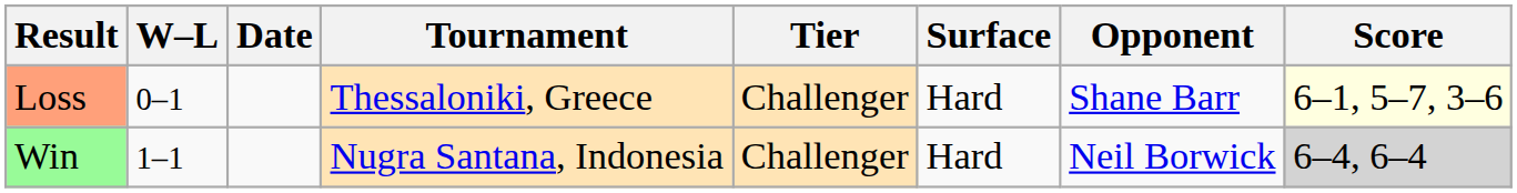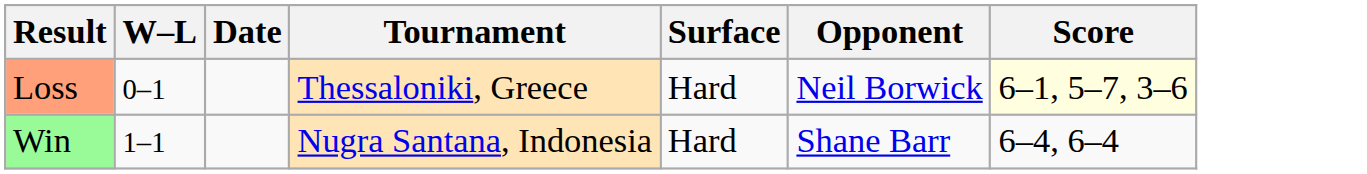 <table class="sortable wikitable">
 <tr>
 <th>Result</th>
 <th class="unsortable">W–L</th>
 <th>Date</th>
 <th>Tournament</th>
-<th>Tier</th>
 <th>Surface</th>
 <th>Opponent</th>
 <th class="unsortable">Score</th>
 </tr>
 <tr>
 <td style="background:#ffa07a;">Loss</td>
 <td><small>0–1</small></td>
 <td></td>
 <td style="background:moccasin;"><a href='#'>Thessaloniki</a>, Greece</td>
-<td style="background:moccasin;">Challenger</td>
 <td>Hard</td>
-<td> <a href='#'>Shane Barr</a></td>
+<td> <a href='#'>Neil Borwick</a></td>
 <td style="background: lightyellow;">6–1, 5–7, 3–6</td>
 </tr>
 <tr>
 <td style="background:#98fb98;">Win</td>
 <td><small>1–1</small></td>
 <td></td>
 <td style="background:moccasin;"><a href='#'>Nugra Santana</a>, Indonesia</td>
-<td style="background:moccasin;">Challenger</td>
 <td>Hard</td>
-<td> <a href='#'>Neil Borwick</a></td>
-<td style="background: lightgrey;">6–4, 6–4</td>
+<td> <a href='#'>Shane Barr</a></td>
+<td>6–4, 6–4</td>
 </tr>
 </table>
